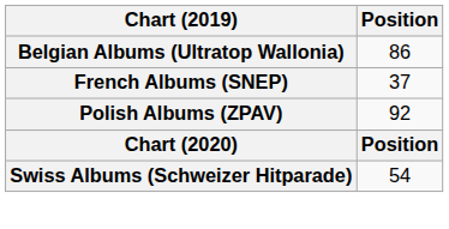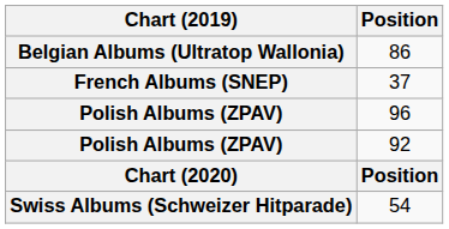 <table class="wikitable sortable plainrowheaders" style="text-align:center">
 <tr>
 <th scope="col">Chart (2019)</th>
 <th scope="col">Position</th>
 </tr>
 <tr>
 <th scope="row">Belgian Albums (Ultratop Wallonia)</th>
 <td>86</td>
 </tr>
 <tr>
 <th scope="row">French Albums (SNEP)</th>
 <td>37</td>
 </tr>
 <tr>
 <th scope="row">Polish Albums (ZPAV)</th>
+<td>96</td>
+</tr>
+<tr>
+<th scope="row">Polish Albums (ZPAV)</th>
 <td>92</td>
 </tr>
 <tr>
 <th scope="col">Chart (2020)</th>
 <th scope="col">Position</th>
 </tr>
 <tr>
 <th scope="row">Swiss Albums (Schweizer Hitparade)</th>
 <td>54</td>
 </tr>
 </table>
